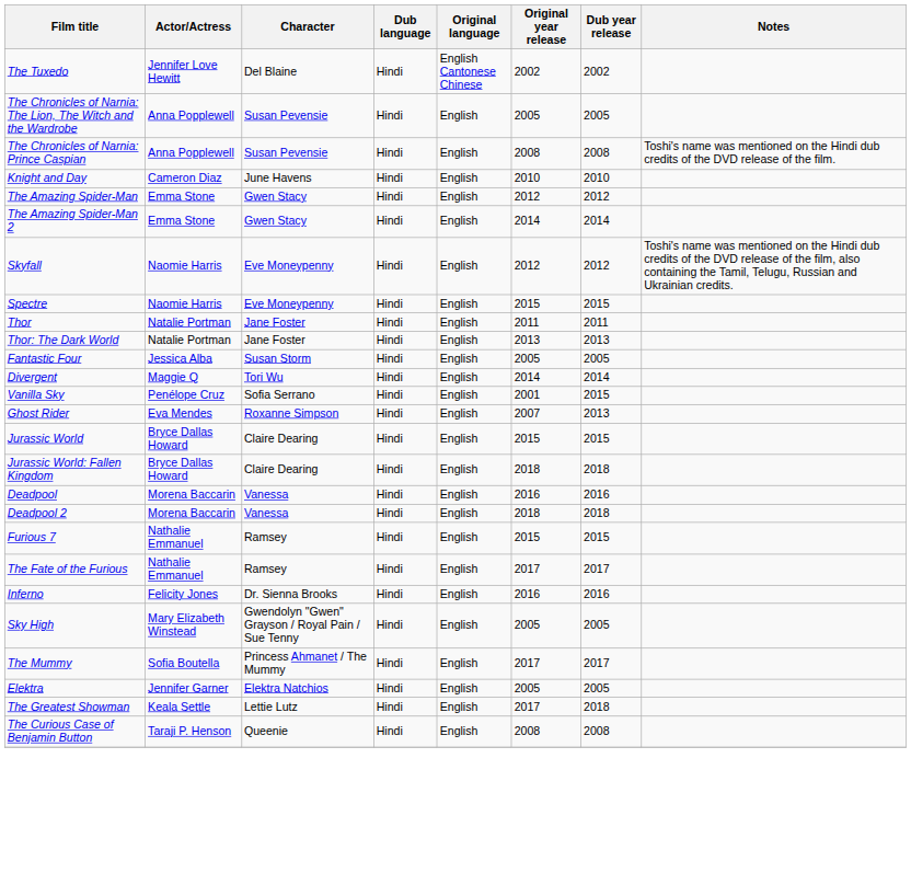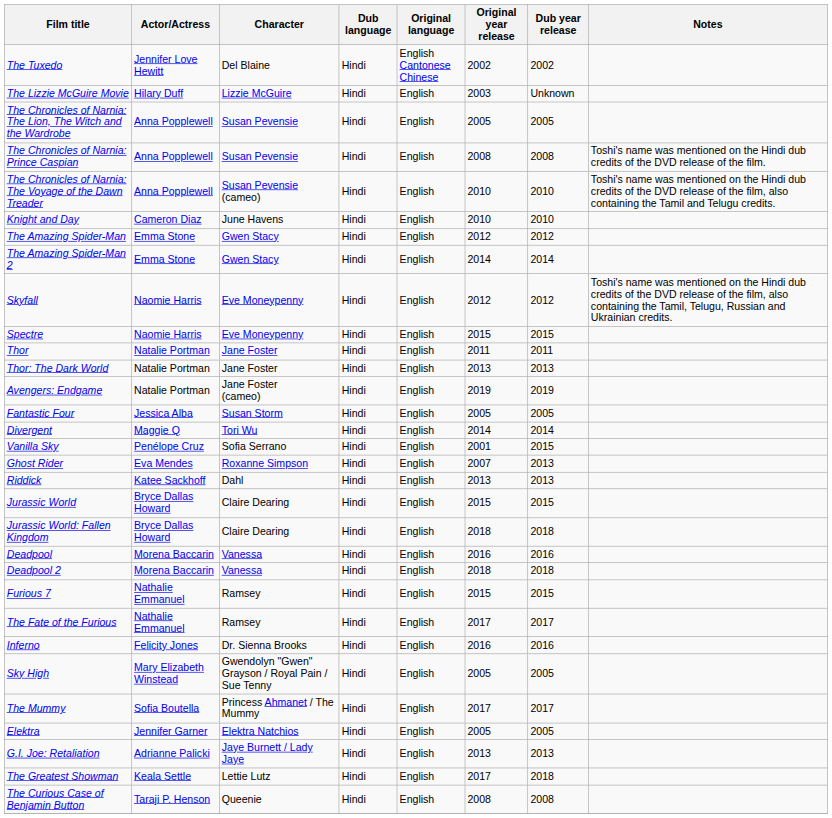 <table class="wikitable sortable">
 <tr>
 <th>Film title</th>
 <th>Actor/Actress</th>
 <th>Character</th>
 <th>Dub language</th>
 <th>Original language</th>
 <th>Original year release</th>
 <th>Dub year release</th>
 <th>Notes</th>
 </tr>
 <tr>
 <td><em><a href='#'>The Tuxedo</a></em></td>
 <td><a href='#'>Jennifer Love Hewitt</a></td>
 <td>Del Blaine</td>
 <td>Hindi</td>
 <td>English <br> <a href='#'>Cantonese Chinese</a></td>
 <td>2002</td>
 <td>2002</td>
 <td></td>
 </tr>
 <tr>
+<td><em><a href='#'>The Lizzie McGuire Movie</a></em></td>
+<td><a href='#'>Hilary Duff</a></td>
+<td><a href='#'>Lizzie McGuire</a></td>
+<td>Hindi</td>
+<td>English</td>
+<td>2003</td>
+<td>Unknown</td>
+<td></td>
+</tr>
+<tr>
 <td><em><a href='#'>The Chronicles of Narnia: The Lion, The Witch and the Wardrobe</a></em></td>
 <td><a href='#'>Anna Popplewell</a></td>
 <td><a href='#'>Susan Pevensie</a></td>
 <td>Hindi</td>
 <td>English</td>
 <td>2005</td>
 <td>2005</td>
 <td></td>
 </tr>
 <tr>
 <td><em><a href='#'>The Chronicles of Narnia: Prince Caspian</a></em></td>
 <td><a href='#'>Anna Popplewell</a></td>
 <td><a href='#'>Susan Pevensie</a></td>
 <td>Hindi</td>
 <td>English</td>
 <td>2008</td>
 <td>2008</td>
 <td>Toshi's name was mentioned on the Hindi dub credits of the DVD release of the film.</td>
+</tr>
+<tr>
+<td><em><a href='#'>The Chronicles of Narnia: The Voyage of the Dawn Treader</a></em></td>
+<td><a href='#'>Anna Popplewell</a></td>
+<td><a href='#'>Susan Pevensie</a> <br>(cameo)</td>
+<td>Hindi</td>
+<td>English</td>
+<td>2010</td>
+<td>2010</td>
+<td>Toshi's name was mentioned on the Hindi dub credits of the DVD release of the film, also containing the Tamil and Telugu credits.</td>
 </tr>
 <tr>
 <td><em><a href='#'>Knight and Day</a></em></td>
 <td><a href='#'>Cameron Diaz</a></td>
 <td>June Havens</td>
 <td>Hindi</td>
 <td>English</td>
 <td>2010</td>
 <td>2010</td>
 <td></td>
 </tr>
 <tr>
 <td><a href='#'><em>The Amazing Spider-Man</em></a></td>
 <td><a href='#'>Emma Stone</a></td>
 <td><a href='#'>Gwen Stacy</a></td>
 <td>Hindi</td>
 <td>English</td>
 <td>2012</td>
 <td>2012</td>
 <td></td>
 </tr>
 <tr>
 <td><em><a href='#'>The Amazing Spider-Man 2</a></em></td>
 <td><a href='#'>Emma Stone</a></td>
 <td><a href='#'>Gwen Stacy</a></td>
 <td>Hindi</td>
 <td>English</td>
 <td>2014</td>
 <td>2014</td>
 <td></td>
 </tr>
 <tr>
 <td><em><a href='#'>Skyfall</a></em></td>
 <td><a href='#'>Naomie Harris</a></td>
 <td><a href='#'>Eve Moneypenny</a></td>
 <td>Hindi</td>
 <td>English</td>
 <td>2012</td>
 <td>2012</td>
 <td>Toshi's name was mentioned on the Hindi dub credits of the DVD release of the film, also containing the Tamil, Telugu, Russian and Ukrainian credits.</td>
 </tr>
 <tr>
 <td><a href='#'><em>Spectre</em></a></td>
 <td><a href='#'>Naomie Harris</a></td>
 <td><a href='#'>Eve Moneypenny</a></td>
 <td>Hindi</td>
 <td>English</td>
 <td>2015</td>
 <td>2015</td>
 <td></td>
 </tr>
 <tr>
 <td><a href='#'><em>Thor</em></a></td>
 <td><a href='#'>Natalie Portman</a></td>
 <td><a href='#'>Jane Foster</a></td>
 <td>Hindi</td>
 <td>English</td>
 <td>2011</td>
 <td>2011</td>
 <td></td>
 </tr>
 <tr>
 <td><em><a href='#'>Thor: The Dark World</a></em></td>
 <td>Natalie Portman</td>
 <td>Jane Foster</td>
 <td>Hindi</td>
 <td>English</td>
 <td>2013</td>
 <td>2013</td>
 <td></td>
 </tr>
 <tr>
+<td><em><a href='#'>Avengers: Endgame</a></em></td>
+<td>Natalie Portman</td>
+<td>Jane Foster<br>(cameo)</td>
+<td>Hindi</td>
+<td>English</td>
+<td>2019</td>
+<td>2019</td>
+<td></td>
+</tr>
+<tr>
 <td><a href='#'><em>Fantastic Four</em></a></td>
 <td><a href='#'>Jessica Alba</a></td>
 <td><a href='#'>Susan Storm</a></td>
 <td>Hindi</td>
 <td>English</td>
 <td>2005</td>
 <td>2005</td>
 <td></td>
 </tr>
 <tr>
 <td><a href='#'><em>Divergent</em></a></td>
 <td><a href='#'>Maggie Q</a></td>
 <td><a href='#'>Tori Wu</a></td>
 <td>Hindi</td>
 <td>English</td>
 <td>2014</td>
 <td>2014</td>
 <td></td>
 </tr>
 <tr>
 <td><em><a href='#'>Vanilla Sky</a></em></td>
 <td><a href='#'>Penélope Cruz</a></td>
 <td>Sofia Serrano</td>
 <td>Hindi</td>
 <td>English</td>
 <td>2001</td>
 <td>2015</td>
 <td></td>
 </tr>
 <tr>
 <td><a href='#'><em>Ghost Rider</em></a></td>
 <td><a href='#'>Eva Mendes</a></td>
 <td><a href='#'>Roxanne Simpson</a></td>
 <td>Hindi</td>
 <td>English</td>
 <td>2007</td>
+<td>2013</td>
+<td></td>
+</tr>
+<tr>
+<td><a href='#'><em>Riddick</em></a></td>
+<td><a href='#'>Katee Sackhoff</a></td>
+<td>Dahl</td>
+<td>Hindi</td>
+<td>English</td>
+<td>2013</td>
 <td>2013</td>
 <td></td>
 </tr>
 <tr>
 <td><em><a href='#'>Jurassic World</a></em></td>
 <td><a href='#'>Bryce Dallas Howard</a></td>
 <td>Claire Dearing</td>
 <td>Hindi</td>
 <td>English</td>
 <td>2015</td>
 <td>2015</td>
 <td></td>
 </tr>
 <tr>
 <td><em><a href='#'>Jurassic World: Fallen Kingdom</a></em></td>
 <td><a href='#'>Bryce Dallas Howard</a></td>
 <td>Claire Dearing</td>
 <td>Hindi</td>
 <td>English</td>
 <td>2018</td>
 <td>2018</td>
 <td></td>
 </tr>
 <tr>
 <td><a href='#'><em>Deadpool</em></a></td>
 <td><a href='#'>Morena Baccarin</a></td>
 <td><a href='#'>Vanessa</a></td>
 <td>Hindi</td>
 <td>English</td>
 <td>2016</td>
 <td>2016</td>
 <td></td>
 </tr>
 <tr>
 <td><em><a href='#'>Deadpool 2</a></em></td>
 <td><a href='#'>Morena Baccarin</a></td>
 <td><a href='#'>Vanessa</a></td>
 <td>Hindi</td>
 <td>English</td>
 <td>2018</td>
 <td>2018</td>
 <td></td>
 </tr>
 <tr>
 <td><em><a href='#'>Furious 7</a></em></td>
 <td><a href='#'>Nathalie Emmanuel</a></td>
 <td>Ramsey</td>
 <td>Hindi</td>
 <td>English</td>
 <td>2015</td>
 <td>2015</td>
 <td></td>
 </tr>
 <tr>
 <td><em><a href='#'>The Fate of the Furious</a></em></td>
 <td><a href='#'>Nathalie Emmanuel</a></td>
 <td>Ramsey</td>
 <td>Hindi</td>
 <td>English</td>
 <td>2017</td>
 <td>2017</td>
 <td></td>
 </tr>
 <tr>
 <td><a href='#'><em>Inferno</em></a></td>
 <td><a href='#'>Felicity Jones</a></td>
 <td>Dr. Sienna Brooks</td>
 <td>Hindi</td>
 <td>English</td>
 <td>2016</td>
 <td>2016</td>
 <td></td>
 </tr>
 <tr>
 <td><a href='#'><em>Sky High</em></a></td>
 <td><a href='#'>Mary Elizabeth Winstead</a></td>
 <td>Gwendolyn "Gwen" Grayson / Royal Pain / Sue Tenny</td>
 <td>Hindi</td>
 <td>English</td>
 <td>2005</td>
 <td>2005</td>
 <td></td>
 </tr>
 <tr>
 <td><a href='#'><em>The Mummy</em></a></td>
 <td><a href='#'>Sofia Boutella</a></td>
 <td>Princess <a href='#'>Ahmanet</a> / The Mummy</td>
 <td>Hindi</td>
 <td>English</td>
 <td>2017</td>
 <td>2017</td>
 <td></td>
 </tr>
 <tr>
 <td><a href='#'><em>Elektra</em></a></td>
 <td><a href='#'>Jennifer Garner</a></td>
 <td><a href='#'>Elektra Natchios</a></td>
 <td>Hindi</td>
 <td>English</td>
 <td>2005</td>
 <td>2005</td>
 <td></td>
 </tr>
 <tr>
+<td><em><a href='#'>G.I. Joe: Retaliation</a></em></td>
+<td><a href='#'>Adrianne Palicki</a></td>
+<td><a href='#'>Jaye Burnett / Lady Jaye</a></td>
+<td>Hindi</td>
+<td>English</td>
+<td>2013</td>
+<td>2013</td>
+<td></td>
+</tr>
+<tr>
 <td><em><a href='#'>The Greatest Showman</a></em></td>
 <td><a href='#'>Keala Settle</a></td>
 <td>Lettie Lutz</td>
 <td>Hindi</td>
 <td>English</td>
 <td>2017</td>
 <td>2018</td>
 <td></td>
 </tr>
 <tr>
 <td><a href='#'><em>The Curious Case of Benjamin Button</em></a></td>
 <td><a href='#'>Taraji P. Henson</a></td>
 <td>Queenie</td>
 <td>Hindi</td>
 <td>English</td>
 <td>2008</td>
 <td>2008</td>
 <td></td>
 </tr>
 <tr>
 </tr>
 </table>
